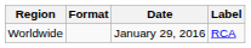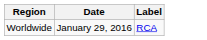 <table class="wikitable">
 <tr>
 <th>Region</th>
-<th>Format</th>
 <th>Date</th>
 <th>Label</th>
 </tr>
 <tr>
 <td>Worldwide</td>
-<td></td>
 <td>January 29, 2016</td>
 <td><a href='#'>RCA</a></td>
 </tr>
 </table>
